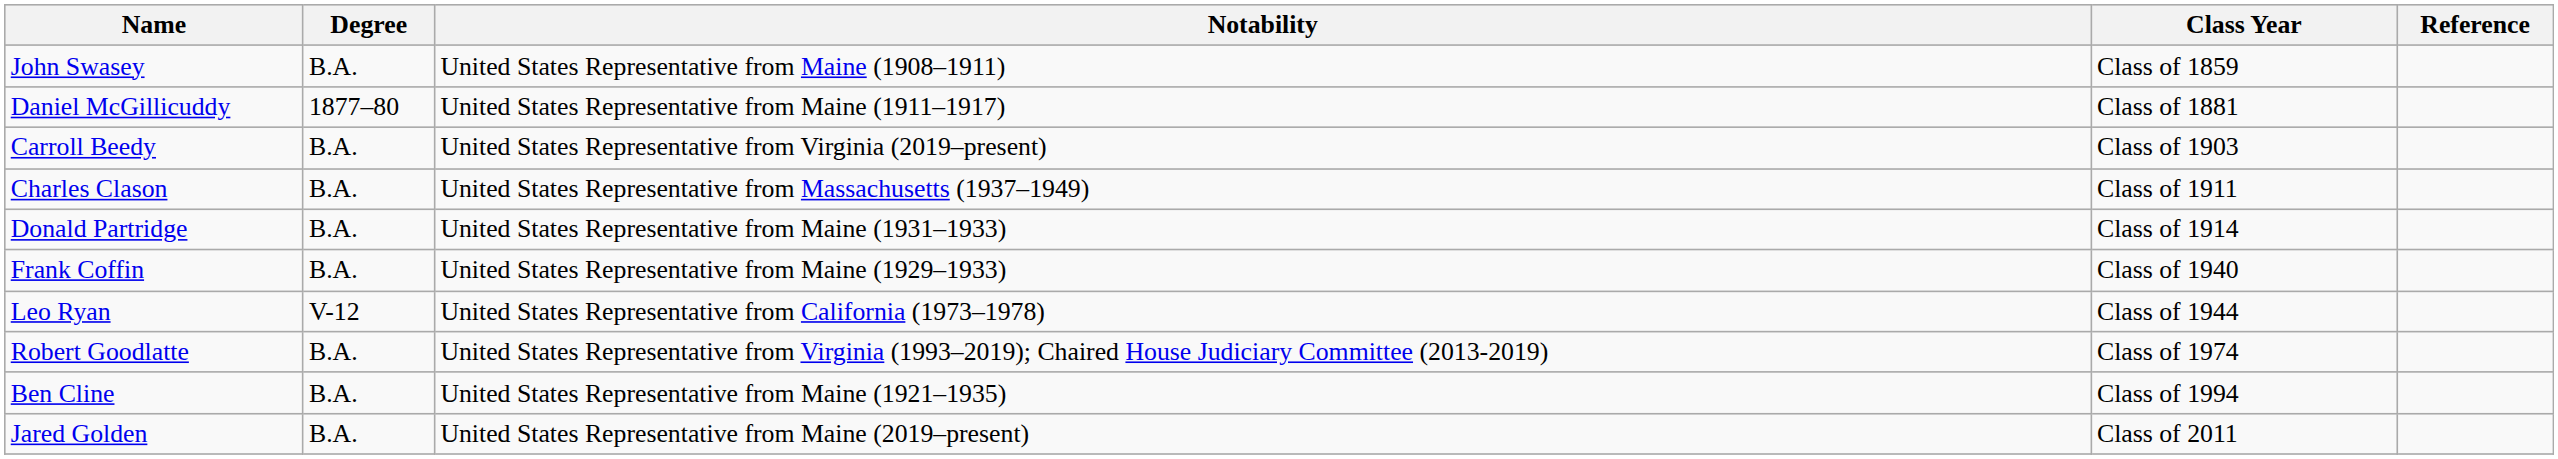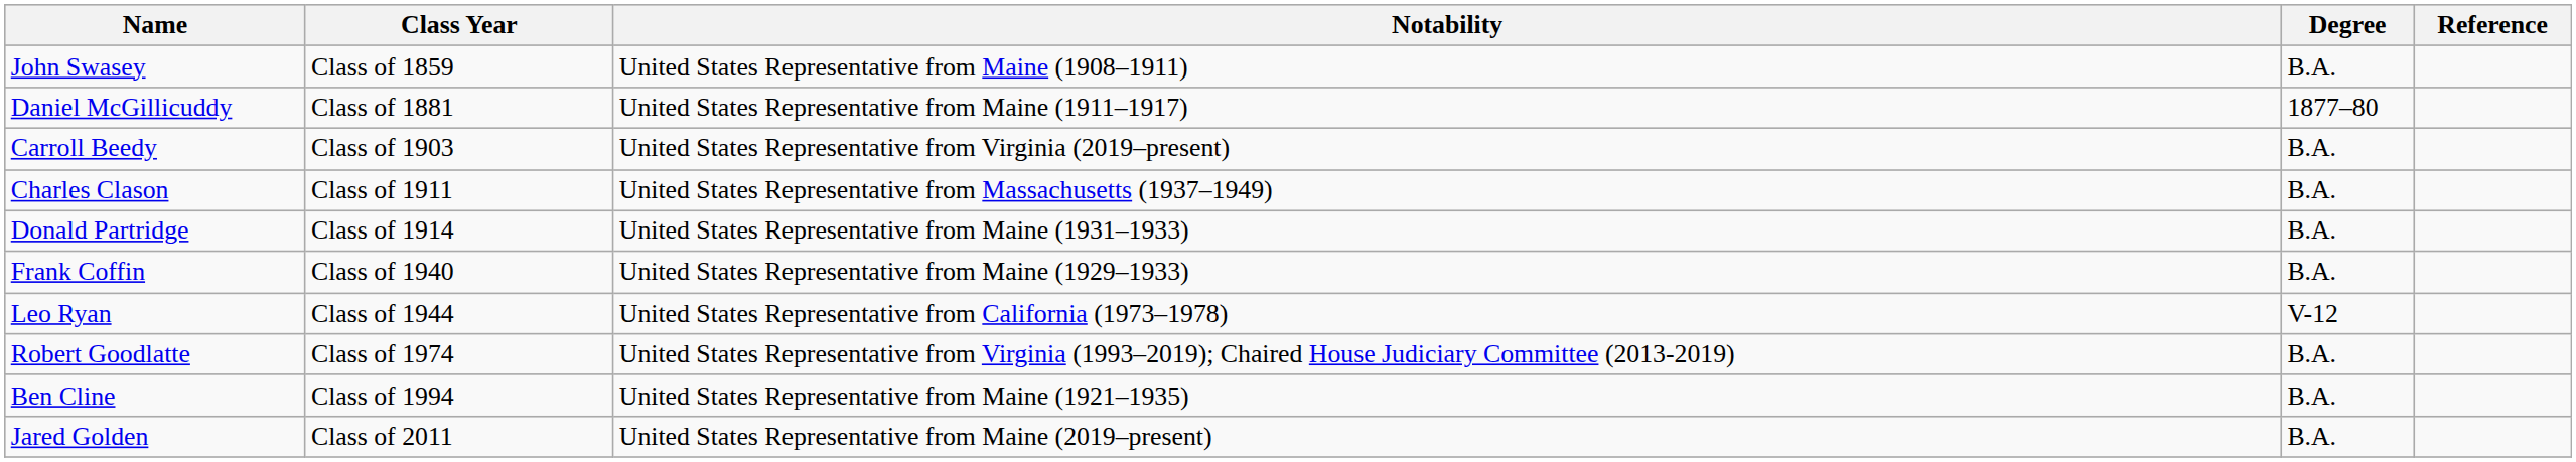 <table class="wikitable" style="width:100%">
 <tr>
 <th style="width:*;">Name</th>
+<th style="width:12%;">Class Year</th>
+<th class="unsortable" style="width:65%;">Notability</th>
 <th>Degree</th>
-<th class="unsortable" style="width:65%;">Notability</th>
-<th style="width:12%;">Class Year</th>
 <th>Reference</th>
 </tr>
 <tr>
 <td><a href='#'>John Swasey</a></td>
+<td>Class of 1859</td>
+<td>United States Representative from <a href='#'>Maine</a> (1908–1911)</td>
 <td>B.A.</td>
-<td>United States Representative from <a href='#'>Maine</a> (1908–1911)</td>
-<td>Class of 1859</td>
 <td></td>
 </tr>
 <tr>
 <td><a href='#'>Daniel McGillicuddy</a></td>
+<td>Class of 1881</td>
+<td>United States Representative from Maine (1911–1917)</td>
 <td>1877–80</td>
-<td>United States Representative from Maine (1911–1917)</td>
-<td>Class of 1881</td>
 <td></td>
 </tr>
 <tr>
 <td><a href='#'>Carroll Beedy</a></td>
+<td>Class of 1903</td>
+<td>United States Representative from Virginia (2019–present)</td>
 <td>B.A.</td>
-<td>United States Representative from Virginia (2019–present)</td>
-<td>Class of 1903</td>
 <td></td>
 </tr>
 <tr>
 <td><a href='#'>Charles Clason</a></td>
+<td>Class of 1911</td>
+<td>United States Representative from <a href='#'>Massachusetts</a> (1937–1949)</td>
 <td>B.A.</td>
-<td>United States Representative from <a href='#'>Massachusetts</a> (1937–1949)</td>
-<td>Class of 1911</td>
 <td></td>
 </tr>
 <tr>
 <td><a href='#'>Donald Partridge</a></td>
+<td>Class of 1914</td>
+<td>United States Representative from Maine (1931–1933)</td>
 <td>B.A.</td>
-<td>United States Representative from Maine (1931–1933)</td>
-<td>Class of 1914</td>
 <td></td>
 </tr>
 <tr>
 <td><a href='#'>Frank Coffin</a></td>
+<td>Class of 1940</td>
+<td>United States Representative from Maine (1929–1933)</td>
 <td>B.A.</td>
-<td>United States Representative from Maine (1929–1933)</td>
-<td>Class of 1940</td>
 <td></td>
 </tr>
 <tr>
 <td><a href='#'>Leo Ryan</a></td>
+<td>Class of 1944</td>
+<td>United States Representative from <a href='#'>California</a> (1973–1978)</td>
 <td>V-12</td>
-<td>United States Representative from <a href='#'>California</a> (1973–1978)</td>
-<td>Class of 1944</td>
 <td></td>
 </tr>
 <tr>
 <td><a href='#'>Robert Goodlatte</a></td>
+<td>Class of 1974</td>
+<td>United States Representative from <a href='#'>Virginia</a> (1993–2019); Chaired <a href='#'>House Judiciary Committee</a> (2013-2019)</td>
 <td>B.A.</td>
-<td>United States Representative from <a href='#'>Virginia</a> (1993–2019); Chaired <a href='#'>House Judiciary Committee</a> (2013-2019)</td>
-<td>Class of 1974</td>
 <td></td>
 </tr>
 <tr>
 <td><a href='#'>Ben Cline</a></td>
+<td>Class of 1994</td>
+<td>United States Representative from Maine (1921–1935)</td>
 <td>B.A.</td>
-<td>United States Representative from Maine (1921–1935)</td>
-<td>Class of 1994</td>
 <td></td>
 </tr>
 <tr>
 <td><a href='#'>Jared Golden</a></td>
+<td>Class of 2011</td>
+<td>United States Representative from Maine (2019–present)</td>
 <td>B.A.</td>
-<td>United States Representative from Maine (2019–present)</td>
-<td>Class of 2011</td>
 <td></td>
 </tr>
 </table>
